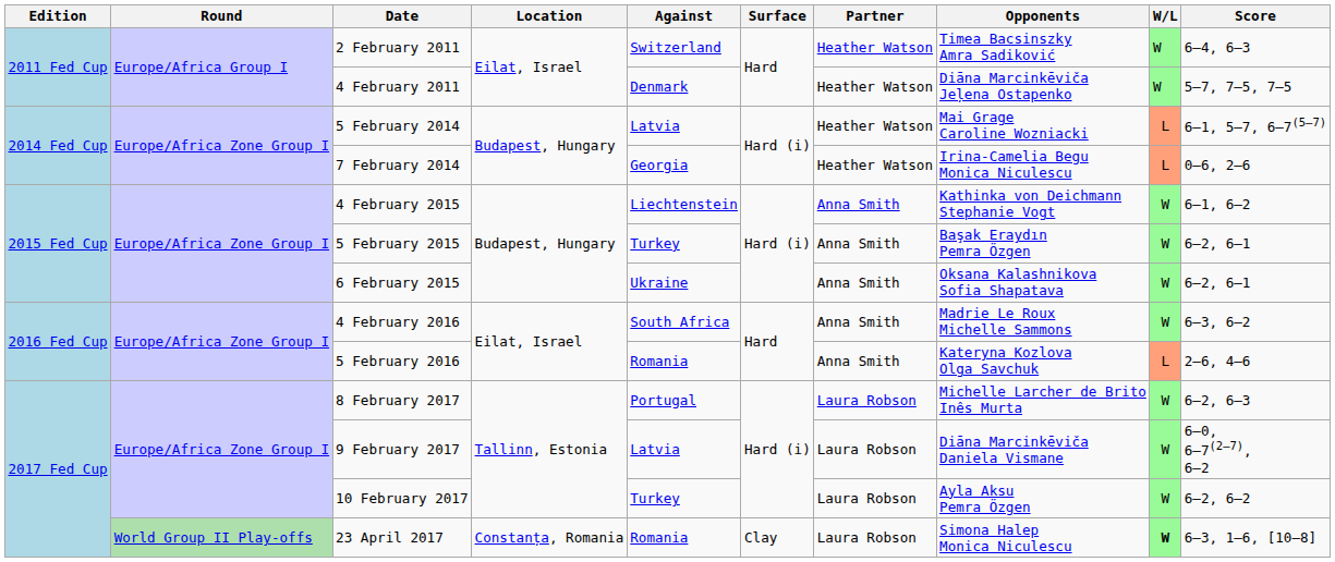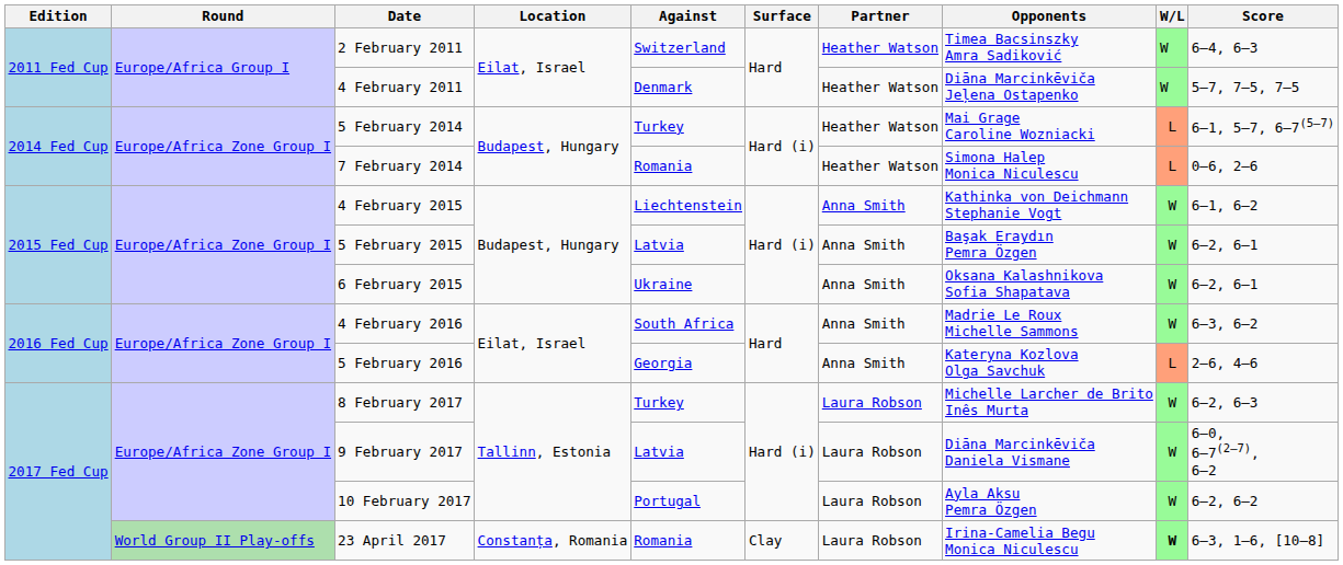 <table class=wikitable style=font-size:97%;>
 <tr>
 <th>Edition</th>
 <th>Round</th>
 <th>Date</th>
 <th>Location</th>
 <th>Against</th>
 <th>Surface</th>
 <th>Partner</th>
 <th>Opponents</th>
 <th>W/L</th>
 <th>Score</th>
 </tr>
 <tr>
 </tr>
 <tr>
 <td bgcolor=lightblue rowspan=2><a href='#'>2011 Fed Cup</a></td>
 <td bgcolor="#ccccff" rowspan="2"><a href='#'>Europe/Africa Group I</a></td>
 <td>2 February 2011</td>
 <td rowspan=2><a href='#'>Eilat</a>, Israel</td>
 <td rowspan=1> <a href='#'>Switzerland</a></td>
 <td rowspan=2>Hard</td>
 <td> <a href='#'>Heather Watson</a></td>
 <td> <a href='#'>Timea Bacsinszky</a> <br>  <a href='#'>Amra Sadiković</a></td>
 <td bgcolor="#98fb98">W</td>
 <td>6–4, 6–3</td>
 </tr>
 <tr>
 <td>4 February 2011</td>
 <td rowspan=1> <a href='#'>Denmark</a></td>
 <td> Heather Watson</td>
 <td> <a href='#'>Diāna Marcinkēviča</a> <br>  <a href='#'>Jeļena Ostapenko</a></td>
 <td bgcolor="#98fb98">W</td>
 <td>5–7, 7–5, 7–5</td>
 </tr>
 <tr>
 <td bgcolor=lightblue rowspan=2><a href='#'>2014 Fed Cup</a></td>
 <td bgcolor="#ccccff" rowspan="2"><a href='#'>Europe/Africa Zone Group I</a></td>
 <td>5 February 2014</td>
 <td rowspan=2><a href='#'>Budapest</a>, Hungary</td>
-<td> <a href='#'>Latvia</a></td>
+<td> <a href='#'>Turkey</a></td>
 <td rowspan=2>Hard (i)</td>
 <td> Heather Watson</td>
 <td> <a href='#'>Mai Grage</a> <br>  <a href='#'>Caroline Wozniacki</a></td>
 <td align="center" bgcolor="#ffa07a">L</td>
 <td>6–1, 5–7, 6–7<sup>(5–7)</sup></td>
 </tr>
 <tr>
 <td>7 February 2014</td>
-<td> <a href='#'>Georgia</a></td>
+<td> <a href='#'>Romania</a></td>
 <td> Heather Watson</td>
-<td> <a href='#'>Irina-Camelia Begu</a> <br>  <a href='#'>Monica Niculescu</a></td>
+<td> <a href='#'>Simona Halep</a> <br>  <a href='#'>Monica Niculescu</a></td>
 <td align="center" bgcolor="#ffa07a">L</td>
 <td>0–6, 2–6</td>
 </tr>
 <tr>
 <td bgcolor=lightblue rowspan=3><a href='#'>2015 Fed Cup</a></td>
 <td bgcolor="#ccccff" rowspan="3"><a href='#'>Europe/Africa Zone Group I</a></td>
 <td>4 February 2015</td>
 <td rowspan=3>Budapest, Hungary</td>
 <td> <a href='#'>Liechtenstein</a></td>
 <td rowspan=3>Hard (i)</td>
 <td> <a href='#'>Anna Smith</a></td>
 <td> <a href='#'>Kathinka von Deichmann</a> <br>  <a href='#'>Stephanie Vogt</a></td>
 <td align="center" bgcolor="#98fb98">W</td>
 <td>6–1, 6–2</td>
 </tr>
 <tr>
 <td>5 February 2015</td>
-<td> <a href='#'>Turkey</a></td>
+<td> <a href='#'>Latvia</a></td>
 <td> Anna Smith</td>
 <td> <a href='#'>Başak Eraydın</a> <br>  <a href='#'>Pemra Özgen</a></td>
 <td align="center" bgcolor="#98fb98">W</td>
 <td>6–2, 6–1</td>
 </tr>
 <tr>
 <td>6 February 2015</td>
 <td> <a href='#'>Ukraine</a></td>
 <td> Anna Smith</td>
 <td> <a href='#'>Oksana Kalashnikova</a> <br>  <a href='#'>Sofia Shapatava</a></td>
 <td align="center" bgcolor="#98fb98">W</td>
 <td>6–2, 6–1</td>
 </tr>
 <tr>
 <td bgcolor=lightblue rowspan=2><a href='#'>2016 Fed Cup</a></td>
 <td bgcolor="#ccccff" rowspan="2"><a href='#'>Europe/Africa Zone Group I</a></td>
 <td>4 February 2016</td>
 <td rowspan=2>Eilat, Israel</td>
 <td> <a href='#'>South Africa</a></td>
 <td rowspan=2>Hard</td>
 <td> Anna Smith</td>
 <td> <a href='#'>Madrie Le Roux</a> <br>  <a href='#'>Michelle Sammons</a></td>
 <td align="center" bgcolor="#98fb98">W</td>
 <td>6–3, 6–2</td>
 </tr>
 <tr>
 <td>5 February 2016</td>
-<td> <a href='#'>Romania</a></td>
+<td> <a href='#'>Georgia</a></td>
 <td> Anna Smith</td>
 <td> <a href='#'>Kateryna Kozlova</a> <br>  <a href='#'>Olga Savchuk</a></td>
 <td align="center" bgcolor="#ffa07a">L</td>
 <td>2–6,  4–6</td>
 </tr>
 <tr>
 <td bgcolor=lightblue rowspan=4><a href='#'>2017 Fed Cup</a></td>
 <td bgcolor="#ccccff" rowspan="3"><a href='#'>Europe/Africa Zone Group I</a></td>
 <td>8 February 2017</td>
 <td rowspan=3><a href='#'>Tallinn</a>, Estonia</td>
-<td> <a href='#'>Portugal</a></td>
+<td> <a href='#'>Turkey</a></td>
 <td rowspan=3>Hard (i)</td>
 <td> <a href='#'>Laura Robson</a></td>
 <td> <a href='#'>Michelle Larcher de Brito</a> <br>  <a href='#'>Inês Murta</a></td>
 <td align="center" bgcolor="#98fb98">W</td>
 <td>6–2, 6–3</td>
 </tr>
 <tr>
 <td>9 February 2017</td>
 <td> <a href='#'>Latvia</a></td>
 <td> Laura Robson</td>
 <td> <a href='#'>Diāna Marcinkēviča</a> <br>  <a href='#'>Daniela Vismane</a></td>
 <td align="center" bgcolor="#98fb98">W</td>
 <td>6–0, <br>6–7<sup>(2–7)</sup>, <br> 6–2</td>
 </tr>
 <tr>
 <td>10 February 2017</td>
-<td> <a href='#'>Turkey</a></td>
+<td> <a href='#'>Portugal</a></td>
 <td> Laura Robson</td>
 <td> <a href='#'>Ayla Aksu</a> <br>  <a href='#'>Pemra Özgen</a></td>
 <td align="center" bgcolor="#98fb98">W</td>
 <td>6–2, 6–2</td>
 </tr>
 <tr>
 <td bgcolor="#addfad"><a href='#'>World Group II Play-offs</a></td>
 <td>23 April 2017</td>
 <td><a href='#'>Constanța</a>, Romania</td>
 <td> <a href='#'>Romania</a></td>
 <td>Clay</td>
 <td> Laura Robson</td>
-<td> <a href='#'>Simona Halep</a> <br>  <a href='#'>Monica Niculescu</a></td>
+<td> <a href='#'>Irina-Camelia Begu</a> <br>  <a href='#'>Monica Niculescu</a></td>
 <td align="center" bgcolor="#98fb98"><strong>W</strong></td>
 <td>6–3, 1–6, [10–8]</td>
 </tr>
 </table>
